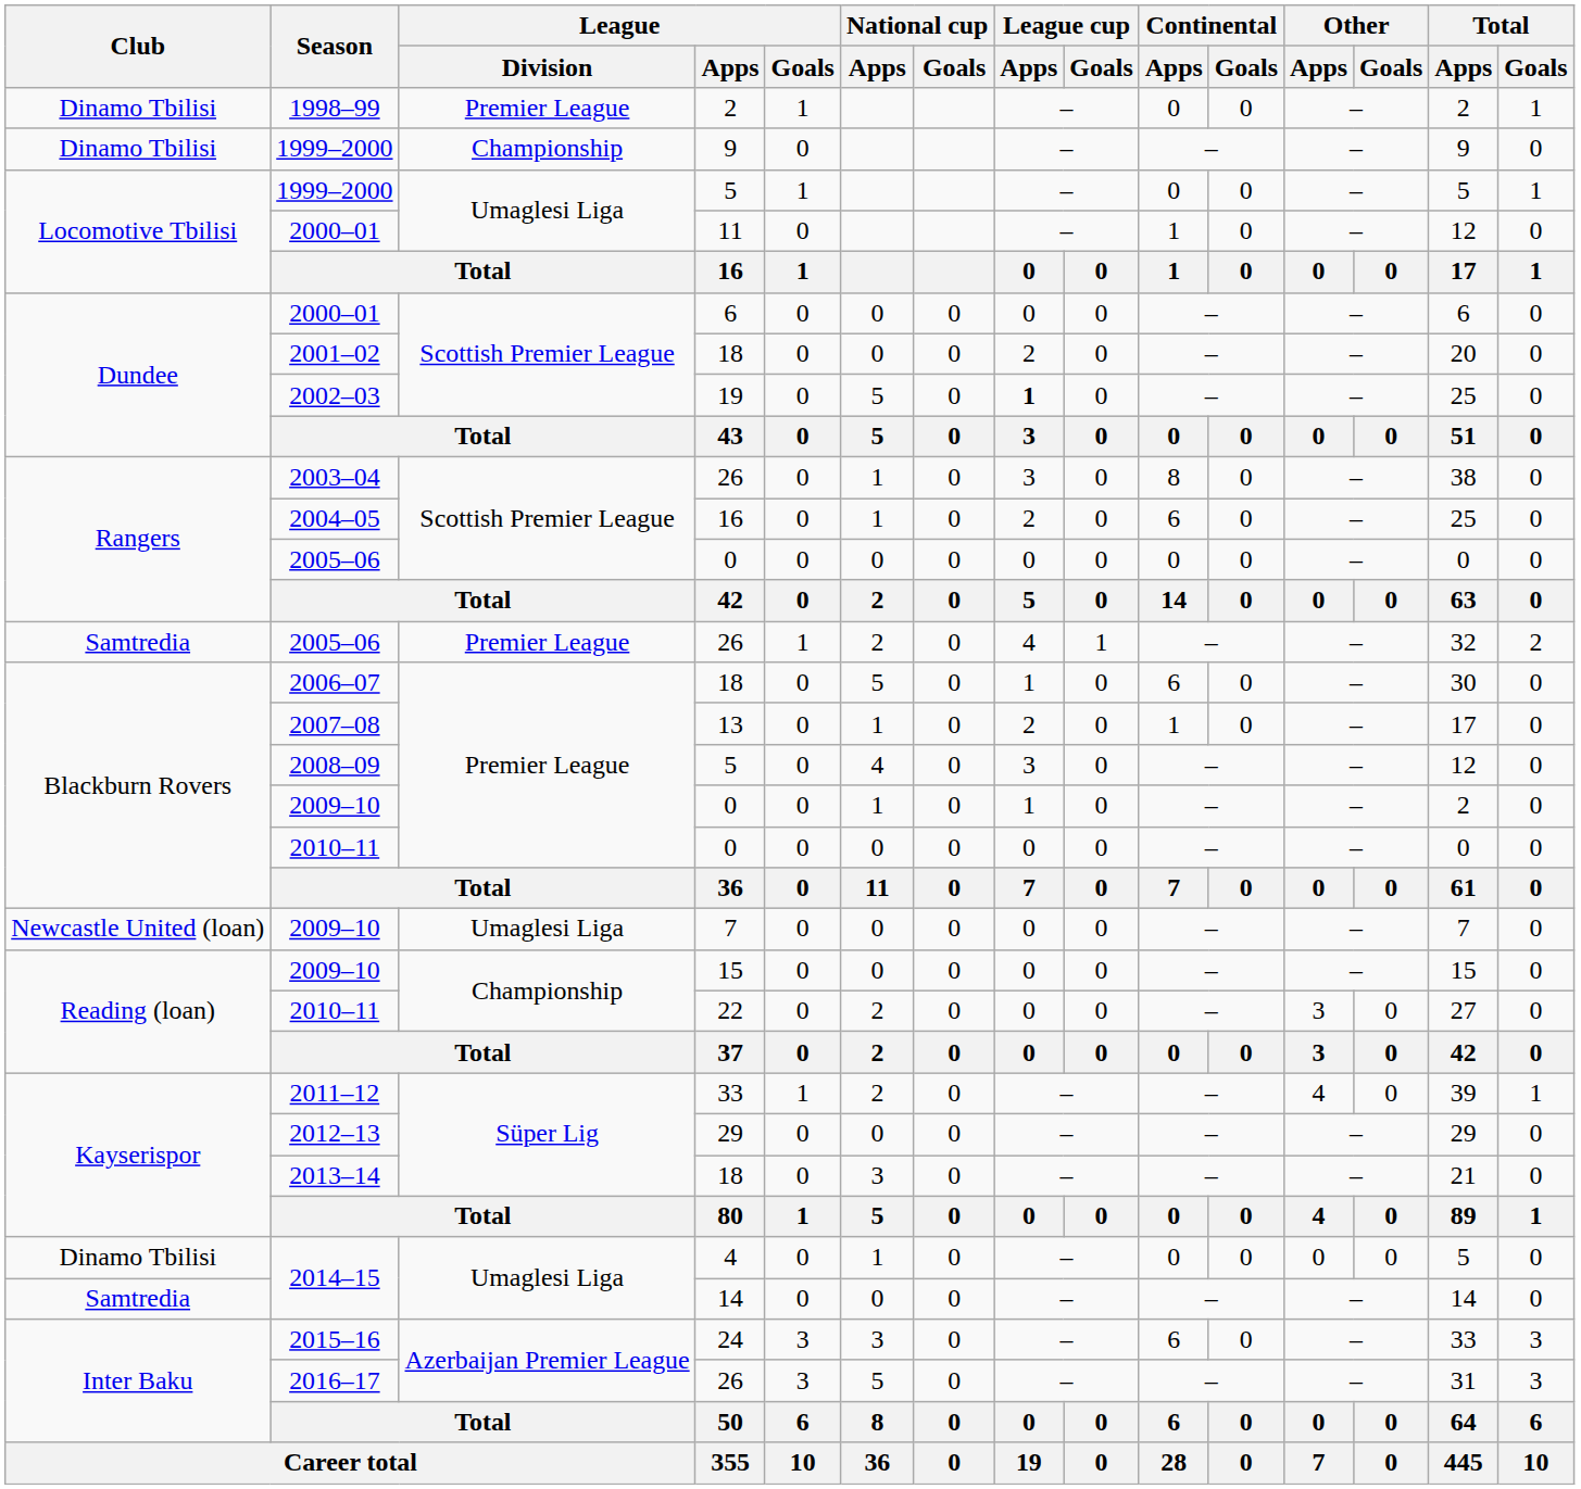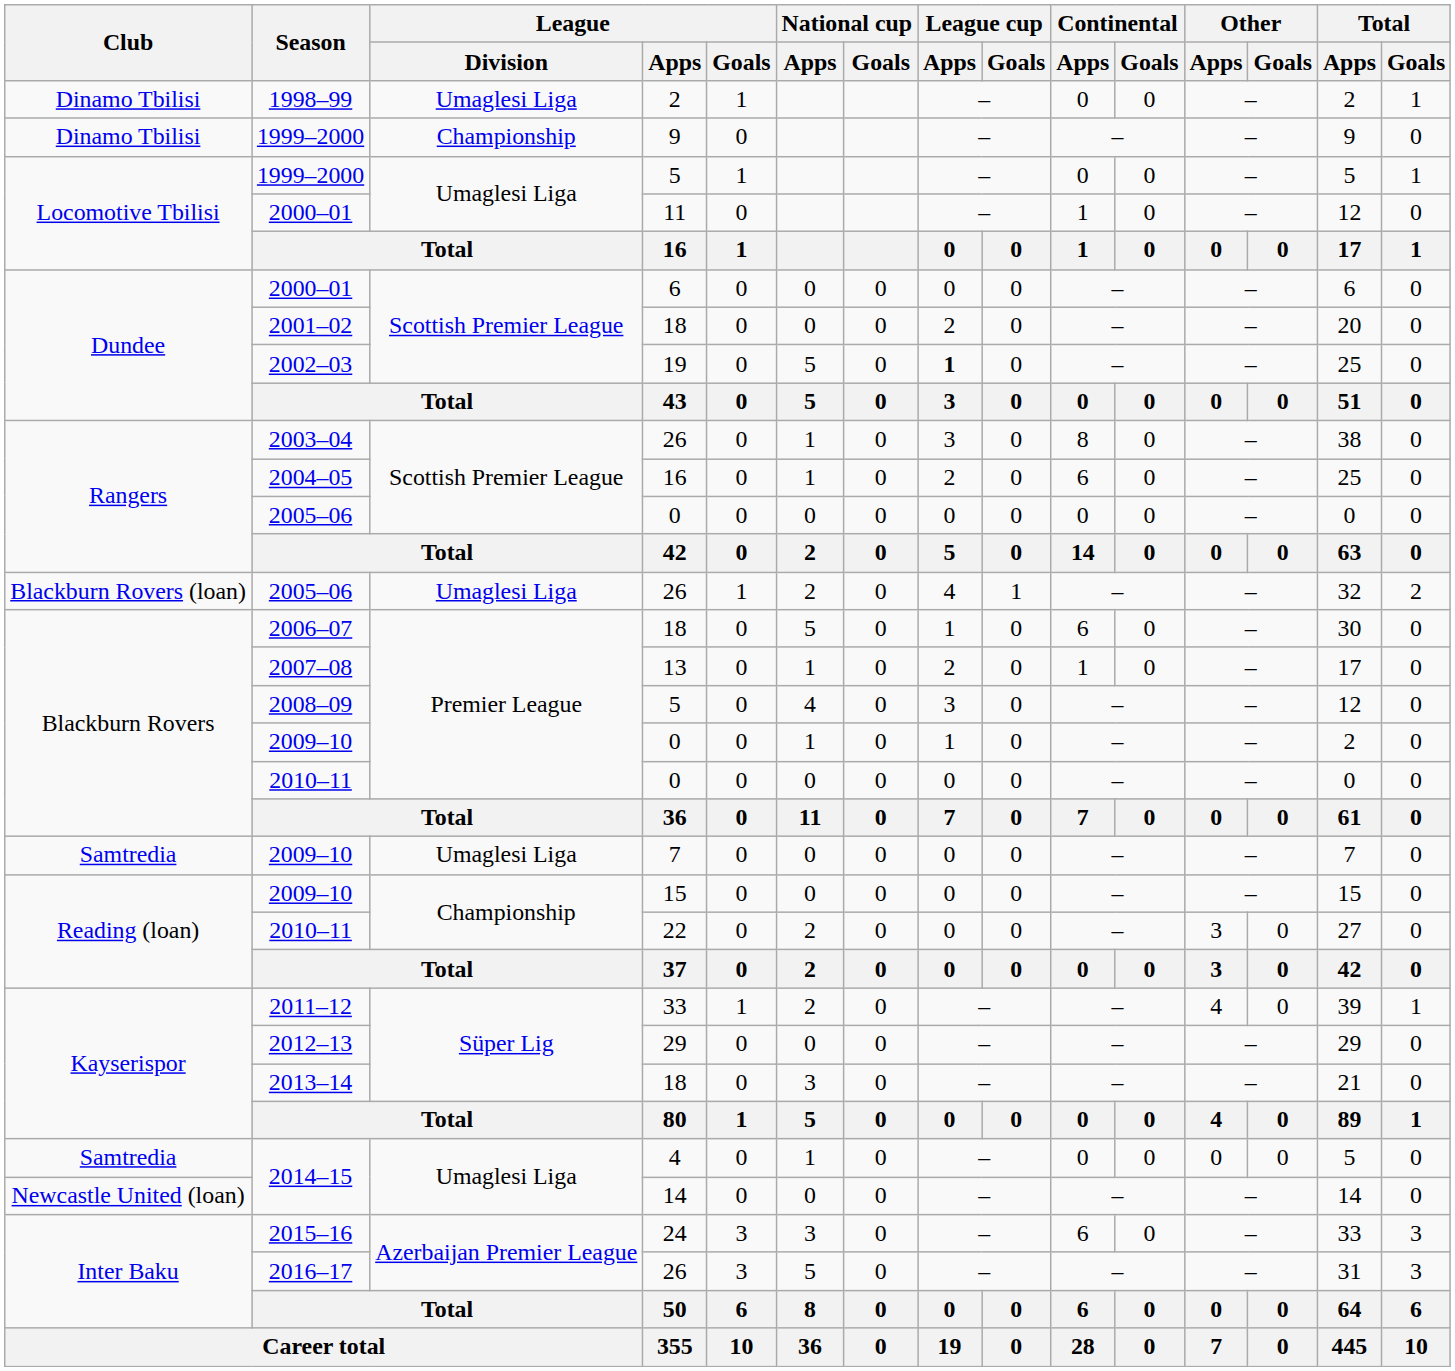 <table class="wikitable" style="text-align: center">
 <tr>
 <th rowspan="2">Club</th>
 <th rowspan="2">Season</th>
 <th colspan="3">League</th>
 <th colspan="2">National cup</th>
 <th colspan="2">League cup</th>
 <th colspan="2">Continental</th>
 <th colspan="2">Other</th>
 <th colspan="2">Total</th>
 </tr>
 <tr>
 <th>Division</th>
 <th>Apps</th>
 <th>Goals</th>
 <th>Apps</th>
 <th>Goals</th>
 <th>Apps</th>
 <th>Goals</th>
 <th>Apps</th>
 <th>Goals</th>
 <th>Apps</th>
 <th>Goals</th>
 <th>Apps</th>
 <th>Goals</th>
 </tr>
 <tr>
 <td><a href='#'>Dinamo Tbilisi</a></td>
 <td><a href='#'>1998–99</a></td>
-<td><a href='#'>Premier League</a></td>
+<td><a href='#'>Umaglesi Liga</a></td>
 <td>2</td>
 <td>1</td>
 <td></td>
 <td></td>
 <td colspan="2">–</td>
 <td>0</td>
 <td>0</td>
 <td colspan="2">–</td>
 <td>2</td>
 <td>1</td>
 </tr>
 <tr>
 <td><a href='#'>Dinamo Tbilisi</a></td>
 <td><a href='#'>1999–2000</a></td>
 <td><a href='#'>Championship</a></td>
 <td>9</td>
 <td>0</td>
 <td></td>
 <td></td>
 <td colspan="2">–</td>
 <td colspan="2">–</td>
 <td colspan="2">–</td>
 <td>9</td>
 <td>0</td>
 </tr>
 <tr>
 <td rowspan="3"><a href='#'>Locomotive Tbilisi</a></td>
 <td><a href='#'>1999–2000</a></td>
 <td rowspan="2">Umaglesi Liga</td>
 <td>5</td>
 <td>1</td>
 <td></td>
 <td></td>
 <td colspan="2">–</td>
 <td>0</td>
 <td>0</td>
 <td colspan="2">–</td>
 <td>5</td>
 <td>1</td>
 </tr>
 <tr>
 <td><a href='#'>2000–01</a></td>
 <td>11</td>
 <td>0</td>
 <td></td>
 <td></td>
 <td colspan="2">–</td>
 <td>1</td>
 <td>0</td>
 <td colspan="2">–</td>
 <td>12</td>
 <td>0</td>
 </tr>
 <tr>
 <th colspan="2">Total</th>
 <th>16</th>
 <th>1</th>
 <th></th>
 <th></th>
 <th>0</th>
 <th>0</th>
 <th>1</th>
 <th>0</th>
 <th>0</th>
 <th>0</th>
 <th>17</th>
 <th>1</th>
 </tr>
 <tr>
 <td rowspan="4"><a href='#'>Dundee</a></td>
 <td><a href='#'>2000–01</a></td>
 <td rowspan="3"><a href='#'>Scottish Premier League</a></td>
 <td>6</td>
 <td>0</td>
 <td>0</td>
 <td>0</td>
 <td>0</td>
 <td>0</td>
 <td colspan="2">–</td>
 <td colspan="2">–</td>
 <td>6</td>
 <td>0</td>
 </tr>
 <tr>
 <td><a href='#'>2001–02</a></td>
 <td>18</td>
 <td>0</td>
 <td>0</td>
 <td>0</td>
 <td>2</td>
 <td>0</td>
 <td colspan="2">–</td>
 <td colspan="2">–</td>
 <td>20</td>
 <td>0</td>
 </tr>
 <tr>
 <td><a href='#'>2002–03</a></td>
 <td>19</td>
 <td>0</td>
 <td>5</td>
 <td>0</td>
 <td><strong>1</strong></td>
 <td>0</td>
 <td colspan="2">–</td>
 <td colspan="2">–</td>
 <td>25</td>
 <td>0</td>
 </tr>
 <tr>
 <th colspan="2">Total</th>
 <th>43</th>
 <th>0</th>
 <th>5</th>
 <th>0</th>
 <th>3</th>
 <th>0</th>
 <th>0</th>
 <th>0</th>
 <th>0</th>
 <th>0</th>
 <th>51</th>
 <th>0</th>
 </tr>
 <tr>
 <td rowspan="4"><a href='#'>Rangers</a></td>
 <td><a href='#'>2003–04</a></td>
 <td rowspan="3">Scottish Premier League</td>
 <td>26</td>
 <td>0</td>
 <td>1</td>
 <td>0</td>
 <td>3</td>
 <td>0</td>
 <td>8</td>
 <td>0</td>
 <td colspan="2">–</td>
 <td>38</td>
 <td>0</td>
 </tr>
 <tr>
 <td><a href='#'>2004–05</a></td>
 <td>16</td>
 <td>0</td>
 <td>1</td>
 <td>0</td>
 <td>2</td>
 <td>0</td>
 <td>6</td>
 <td>0</td>
 <td colspan="2">–</td>
 <td>25</td>
 <td>0</td>
 </tr>
 <tr>
 <td><a href='#'>2005–06</a></td>
 <td>0</td>
 <td>0</td>
 <td>0</td>
 <td>0</td>
 <td>0</td>
 <td>0</td>
 <td>0</td>
 <td>0</td>
 <td colspan="2">–</td>
 <td>0</td>
 <td>0</td>
 </tr>
 <tr>
 <th colspan="2">Total</th>
 <th>42</th>
 <th>0</th>
 <th>2</th>
 <th>0</th>
 <th>5</th>
 <th>0</th>
 <th>14</th>
 <th>0</th>
 <th>0</th>
 <th>0</th>
 <th>63</th>
 <th>0</th>
 </tr>
 <tr>
-<td><a href='#'>Samtredia</a></td>
+<td><a href='#'>Blackburn Rovers</a> (loan)</td>
 <td><a href='#'>2005–06</a></td>
-<td><a href='#'>Premier League</a></td>
+<td><a href='#'>Umaglesi Liga</a></td>
 <td>26</td>
 <td>1</td>
 <td>2</td>
 <td>0</td>
 <td>4</td>
 <td>1</td>
 <td colspan="2">–</td>
 <td colspan="2">–</td>
 <td>32</td>
 <td>2</td>
 </tr>
 <tr>
 <td rowspan="6">Blackburn Rovers</td>
 <td><a href='#'>2006–07</a></td>
 <td rowspan="5">Premier League</td>
 <td>18</td>
 <td>0</td>
 <td>5</td>
 <td>0</td>
 <td>1</td>
 <td>0</td>
 <td>6</td>
 <td>0</td>
 <td colspan="2">–</td>
 <td>30</td>
 <td>0</td>
 </tr>
 <tr>
 <td><a href='#'>2007–08</a></td>
 <td>13</td>
 <td>0</td>
 <td>1</td>
 <td>0</td>
 <td>2</td>
 <td>0</td>
 <td>1</td>
 <td>0</td>
 <td colspan="2">–</td>
 <td>17</td>
 <td>0</td>
 </tr>
 <tr>
 <td><a href='#'>2008–09</a></td>
 <td>5</td>
 <td>0</td>
 <td>4</td>
 <td>0</td>
 <td>3</td>
 <td>0</td>
 <td colspan="2">–</td>
 <td colspan="2">–</td>
 <td>12</td>
 <td>0</td>
 </tr>
 <tr>
 <td><a href='#'>2009–10</a></td>
 <td>0</td>
 <td>0</td>
 <td>1</td>
 <td>0</td>
 <td>1</td>
 <td>0</td>
 <td colspan="2">–</td>
 <td colspan="2">–</td>
 <td>2</td>
 <td>0</td>
 </tr>
 <tr>
 <td><a href='#'>2010–11</a></td>
 <td>0</td>
 <td>0</td>
 <td>0</td>
 <td>0</td>
 <td>0</td>
 <td>0</td>
 <td colspan="2">–</td>
 <td colspan="2">–</td>
 <td>0</td>
 <td>0</td>
 </tr>
 <tr>
 <th colspan="2">Total</th>
 <th>36</th>
 <th>0</th>
 <th>11</th>
 <th>0</th>
 <th>7</th>
 <th>0</th>
 <th>7</th>
 <th>0</th>
 <th>0</th>
 <th>0</th>
 <th>61</th>
 <th>0</th>
 </tr>
 <tr>
-<td><a href='#'>Newcastle United</a> (loan)</td>
+<td><a href='#'>Samtredia</a></td>
 <td><a href='#'>2009–10</a></td>
 <td>Umaglesi Liga</td>
 <td>7</td>
 <td>0</td>
 <td>0</td>
 <td>0</td>
 <td>0</td>
 <td>0</td>
 <td colspan="2">–</td>
 <td colspan="2">–</td>
 <td>7</td>
 <td>0</td>
 </tr>
 <tr>
 <td rowspan="3"><a href='#'>Reading</a> (loan)</td>
 <td><a href='#'>2009–10</a></td>
 <td rowspan="2">Championship</td>
 <td>15</td>
 <td>0</td>
 <td>0</td>
 <td>0</td>
 <td>0</td>
 <td>0</td>
 <td colspan="2">–</td>
 <td colspan="2">–</td>
 <td>15</td>
 <td>0</td>
 </tr>
 <tr>
 <td><a href='#'>2010–11</a></td>
 <td>22</td>
 <td>0</td>
 <td>2</td>
 <td>0</td>
 <td>0</td>
 <td>0</td>
 <td colspan="2">–</td>
 <td>3</td>
 <td>0</td>
 <td>27</td>
 <td>0</td>
 </tr>
 <tr>
 <th colspan="2">Total</th>
 <th>37</th>
 <th>0</th>
 <th>2</th>
 <th>0</th>
 <th>0</th>
 <th>0</th>
 <th>0</th>
 <th>0</th>
 <th>3</th>
 <th>0</th>
 <th>42</th>
 <th>0</th>
 </tr>
 <tr>
 <td rowspan="4"><a href='#'>Kayserispor</a></td>
 <td><a href='#'>2011–12</a></td>
 <td rowspan="3"><a href='#'>Süper Lig</a></td>
 <td>33</td>
 <td>1</td>
 <td>2</td>
 <td>0</td>
 <td colspan="2">–</td>
 <td colspan="2">–</td>
 <td>4</td>
 <td>0</td>
 <td>39</td>
 <td>1</td>
 </tr>
 <tr>
 <td><a href='#'>2012–13</a></td>
 <td>29</td>
 <td>0</td>
 <td>0</td>
 <td>0</td>
 <td colspan="2">–</td>
 <td colspan="2">–</td>
 <td colspan="2">–</td>
 <td>29</td>
 <td>0</td>
 </tr>
 <tr>
 <td><a href='#'>2013–14</a></td>
 <td>18</td>
 <td>0</td>
 <td>3</td>
 <td>0</td>
 <td colspan="2">–</td>
 <td colspan="2">–</td>
 <td colspan="2">–</td>
 <td>21</td>
 <td>0</td>
 </tr>
 <tr>
 <th colspan="2">Total</th>
 <th>80</th>
 <th>1</th>
 <th>5</th>
 <th>0</th>
 <th>0</th>
 <th>0</th>
 <th>0</th>
 <th>0</th>
 <th>4</th>
 <th>0</th>
 <th>89</th>
 <th>1</th>
 </tr>
 <tr>
-<td>Dinamo Tbilisi</td>
+<td><a href='#'>Samtredia</a></td>
 <td rowspan="2"><a href='#'>2014–15</a></td>
 <td rowspan="2">Umaglesi Liga</td>
 <td>4</td>
 <td>0</td>
 <td>1</td>
 <td>0</td>
 <td colspan="2">–</td>
 <td>0</td>
 <td>0</td>
 <td>0</td>
 <td>0</td>
 <td>5</td>
 <td>0</td>
 </tr>
 <tr>
-<td><a href='#'>Samtredia</a></td>
+<td><a href='#'>Newcastle United</a> (loan)</td>
 <td>14</td>
 <td>0</td>
 <td>0</td>
 <td>0</td>
 <td colspan="2">–</td>
 <td colspan="2">–</td>
 <td colspan="2">–</td>
 <td>14</td>
 <td>0</td>
 </tr>
 <tr>
 <td rowspan="3"><a href='#'>Inter Baku</a></td>
 <td><a href='#'>2015–16</a></td>
 <td rowspan="2"><a href='#'>Azerbaijan Premier League</a></td>
 <td>24</td>
 <td>3</td>
 <td>3</td>
 <td>0</td>
 <td colspan="2">–</td>
 <td>6</td>
 <td>0</td>
 <td colspan="2">–</td>
 <td>33</td>
 <td>3</td>
 </tr>
 <tr>
 <td><a href='#'>2016–17</a></td>
 <td>26</td>
 <td>3</td>
 <td>5</td>
 <td>0</td>
 <td colspan="2">–</td>
 <td colspan="2">–</td>
 <td colspan="2">–</td>
 <td>31</td>
 <td>3</td>
 </tr>
 <tr>
 <th colspan="2">Total</th>
 <th>50</th>
 <th>6</th>
 <th>8</th>
 <th>0</th>
 <th>0</th>
 <th>0</th>
 <th>6</th>
 <th>0</th>
 <th>0</th>
 <th>0</th>
 <th>64</th>
 <th>6</th>
 </tr>
 <tr>
 <th colspan="3">Career total</th>
 <th>355</th>
 <th>10</th>
 <th>36</th>
 <th>0</th>
 <th>19</th>
 <th>0</th>
 <th>28</th>
 <th>0</th>
 <th>7</th>
 <th>0</th>
 <th>445</th>
 <th>10</th>
 </tr>
 </table>
